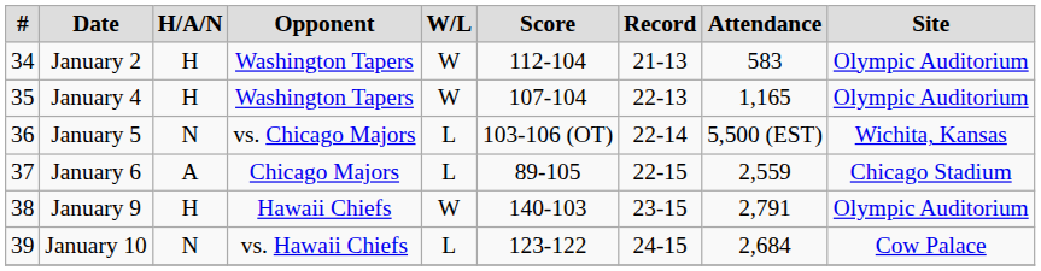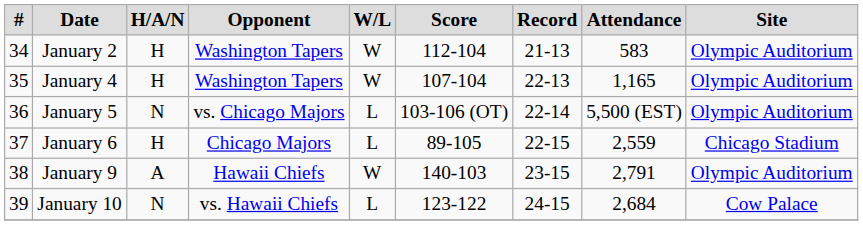 <table class="wikitable" style="text-align:center">
 <tr>
 <th style="background:#dddddd;">#</th>
 <th style="background:#dddddd;">Date</th>
 <th style="background:#dddddd;">H/A/N</th>
 <th style="background:#dddddd;">Opponent</th>
 <th style="background:#dddddd;">W/L</th>
 <th style="background:#dddddd;">Score</th>
 <th style="background:#dddddd;">Record</th>
 <th style="background:#dddddd;">Attendance</th>
 <th style="background:#dddddd;">Site</th>
 </tr>
 <tr align="center"    bgcolor="">
 <td>34</td>
 <td>January 2</td>
 <td>H</td>
 <td><a href='#'>Washington Tapers</a></td>
 <td>W</td>
 <td>112-104</td>
 <td>21-13</td>
 <td>583</td>
 <td><a href='#'>Olympic Auditorium</a></td>
 </tr>
 <tr align="center"    bgcolor="">
 <td>35</td>
 <td>January 4</td>
 <td>H</td>
 <td><a href='#'>Washington Tapers</a></td>
 <td>W</td>
 <td>107-104</td>
 <td>22-13</td>
 <td>1,165</td>
 <td><a href='#'>Olympic Auditorium</a></td>
 </tr>
 <tr align="center"    bgcolor="">
 <td>36</td>
 <td>January 5</td>
 <td>N</td>
 <td>vs. <a href='#'>Chicago Majors</a></td>
 <td>L</td>
 <td>103-106 (OT)</td>
 <td>22-14</td>
 <td>5,500 (EST)</td>
-<td><a href='#'>Wichita, Kansas</a></td>
+<td><a href='#'>Olympic Auditorium</a></td>
 </tr>
 <tr align="center"    bgcolor="">
 <td>37</td>
 <td>January 6</td>
-<td>A</td>
+<td>H</td>
 <td><a href='#'>Chicago Majors</a></td>
 <td>L</td>
 <td>89-105</td>
 <td>22-15</td>
 <td>2,559</td>
 <td><a href='#'>Chicago Stadium</a></td>
 </tr>
 <tr align="center"    bgcolor="">
 <td>38</td>
 <td>January 9</td>
-<td>H</td>
+<td>A</td>
 <td><a href='#'>Hawaii Chiefs</a></td>
 <td>W</td>
 <td>140-103</td>
 <td>23-15</td>
 <td>2,791</td>
 <td><a href='#'>Olympic Auditorium</a></td>
 </tr>
 <tr align="center"    bgcolor="">
 <td>39</td>
 <td>January 10</td>
 <td>N</td>
 <td>vs. <a href='#'>Hawaii Chiefs</a></td>
 <td>L</td>
 <td>123-122</td>
 <td>24-15</td>
 <td>2,684</td>
 <td><a href='#'>Cow Palace</a></td>
 </tr>
 <tr align="center"    bgcolor="">
 </tr>
 </table>
